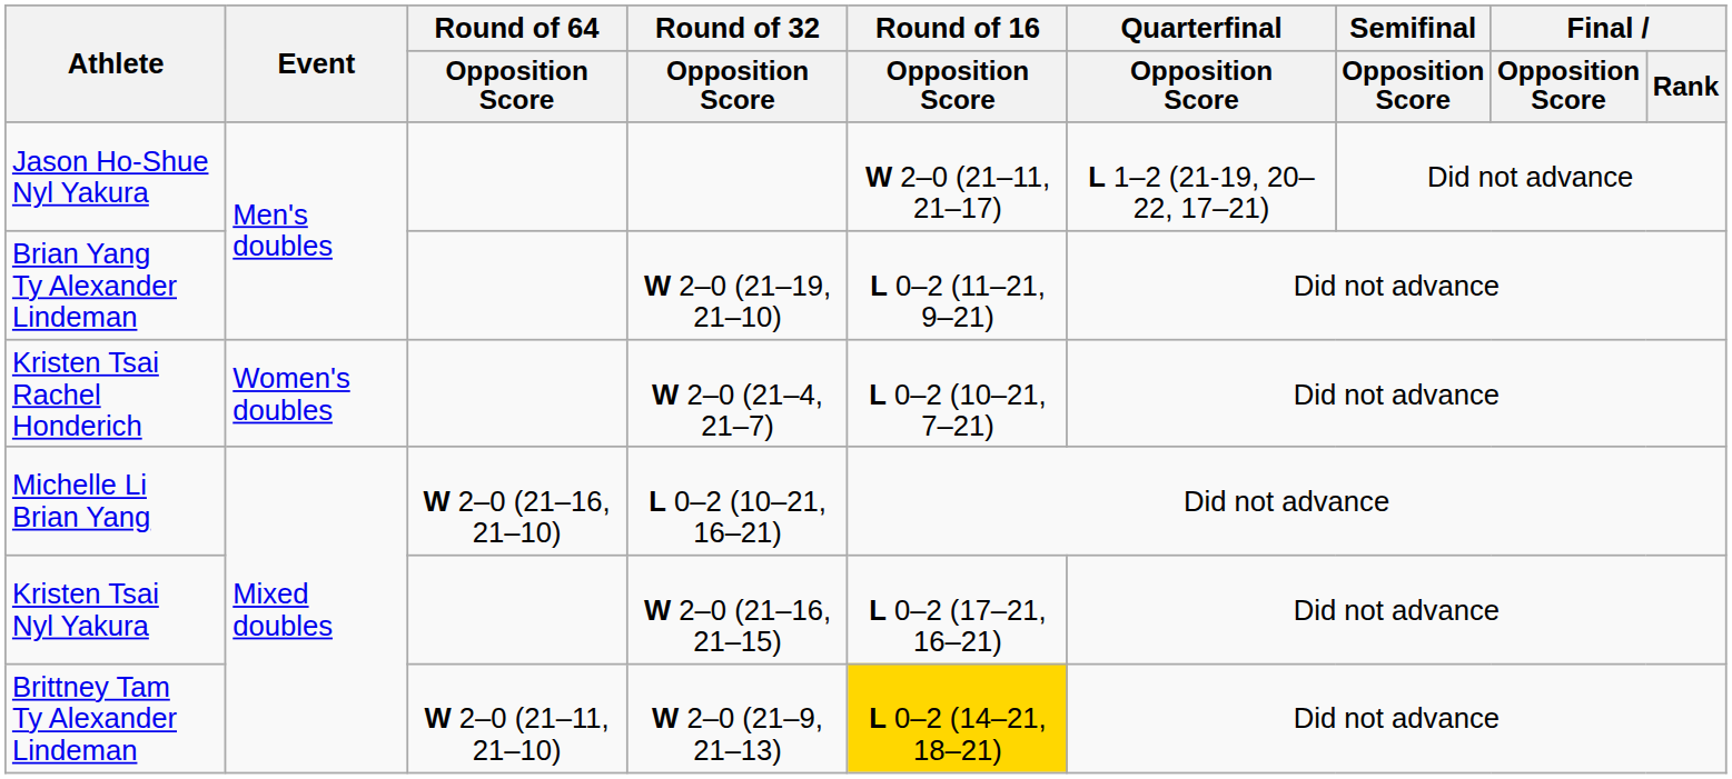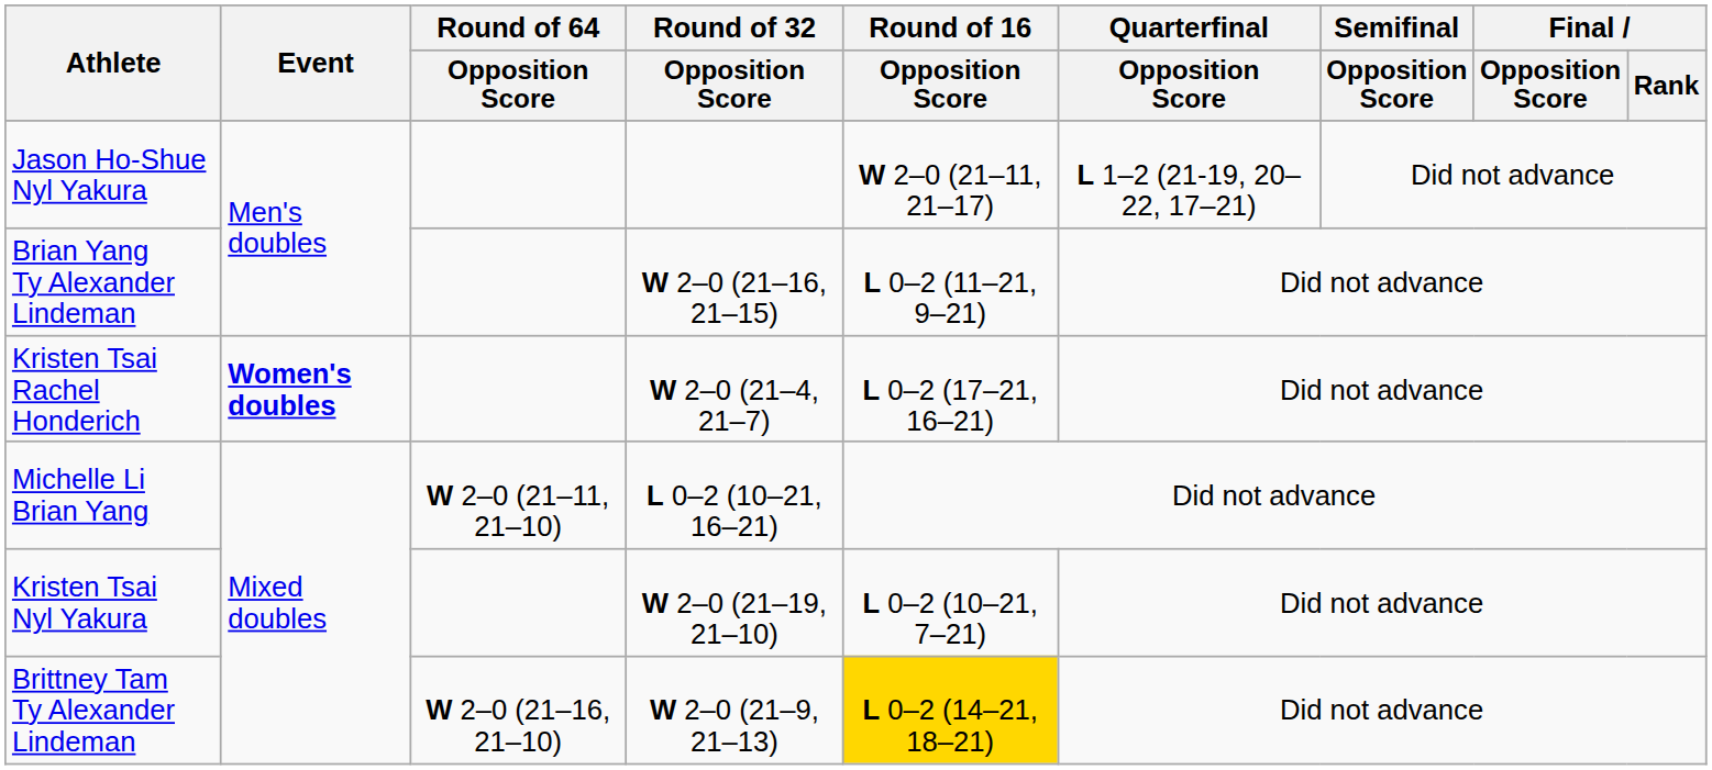 <table class=wikitable style="font-size:90%">
 <tr>
 <th rowspan=2>Athlete</th>
 <th rowspan=2>Event</th>
 <th>Round of 64</th>
 <th>Round of 32</th>
 <th>Round of 16</th>
 <th>Quarterfinal</th>
 <th>Semifinal</th>
 <th colspan=2>Final / </th>
 </tr>
 <tr style="font-size:95%">
 <th>Opposition<br>Score</th>
 <th>Opposition<br>Score</th>
 <th>Opposition<br>Score</th>
 <th>Opposition<br>Score</th>
 <th>Opposition<br>Score</th>
 <th>Opposition<br>Score</th>
 <th>Rank</th>
 </tr>
 <tr align=center>
 <td align=left><a href='#'>Jason Ho-Shue</a><br><a href='#'>Nyl Yakura</a></td>
 <td align=left rowspan=2><a href='#'>Men's doubles</a></td>
 <td></td>
 <td></td>
 <td><br><strong>W</strong> 2–0 (21–11, 21–17)</td>
 <td><br><strong>L</strong> 1–2 (21-19, 20–22, 17–21)</td>
 <td Colspan=3>Did not advance</td>
 </tr>
 <tr align=center>
 <td align=left><a href='#'>Brian Yang</a><br><a href='#'>Ty Alexander Lindeman</a></td>
 <td></td>
-<td><br><strong>W</strong> 2–0 (21–19, 21–10)</td>
+<td><br><strong>W</strong> 2–0 (21–16, 21–15)</td>
 <td><br><strong>L</strong> 0–2 (11–21, 9–21)</td>
 <td colspan=4>Did not advance</td>
 </tr>
 <tr align=center>
 <td align=left><a href='#'>Kristen Tsai</a><br><a href='#'>Rachel Honderich</a></td>
-<td align=left><a href='#'>Women's doubles</a></td>
+<td align=left><strong><a href='#'>Women's doubles</a></strong></td>
 <td></td>
 <td><br><strong>W</strong> 2–0 (21–4, 21–7)</td>
-<td><br><strong>L</strong> 0–2 (10–21, 7–21)</td>
+<td><br><strong>L</strong> 0–2 (17–21, 16–21)</td>
 <td colspan=4>Did not advance</td>
 </tr>
 <tr align=center>
 <td align=left><a href='#'>Michelle Li</a><br><a href='#'>Brian Yang</a></td>
 <td align=left rowspan=3><a href='#'>Mixed doubles</a></td>
-<td><br><strong>W</strong> 2–0 (21–16, 21–10)</td>
+<td><br><strong>W</strong> 2–0 (21–11, 21–10)</td>
 <td><br><strong>L</strong> 0–2 (10–21, 16–21)</td>
 <td colspan=5>Did not advance</td>
 </tr>
 <tr align=center>
 <td align=left><a href='#'>Kristen Tsai</a><br><a href='#'>Nyl Yakura</a></td>
 <td></td>
-<td><br><strong>W</strong> 2–0 (21–16, 21–15)</td>
-<td><br><strong>L</strong> 0–2 (17–21, 16–21)</td>
+<td><br><strong>W</strong> 2–0 (21–19, 21–10)</td>
+<td><br><strong>L</strong> 0–2 (10–21, 7–21)</td>
 <td colspan=4>Did not advance</td>
 </tr>
 <tr align=center>
 <td align=left><a href='#'>Brittney Tam</a><br><a href='#'>Ty Alexander Lindeman</a></td>
-<td><br><strong>W</strong> 2–0 (21–11, 21–10)</td>
+<td><br><strong>W</strong> 2–0 (21–16, 21–10)</td>
 <td><br><strong>W</strong> 2–0 (21–9, 21–13)</td>
 <td style="background: gold;"><br><strong>L</strong> 0–2 (14–21, 18–21)</td>
 <td colspan=4>Did not advance</td>
 </tr>
 </table>
